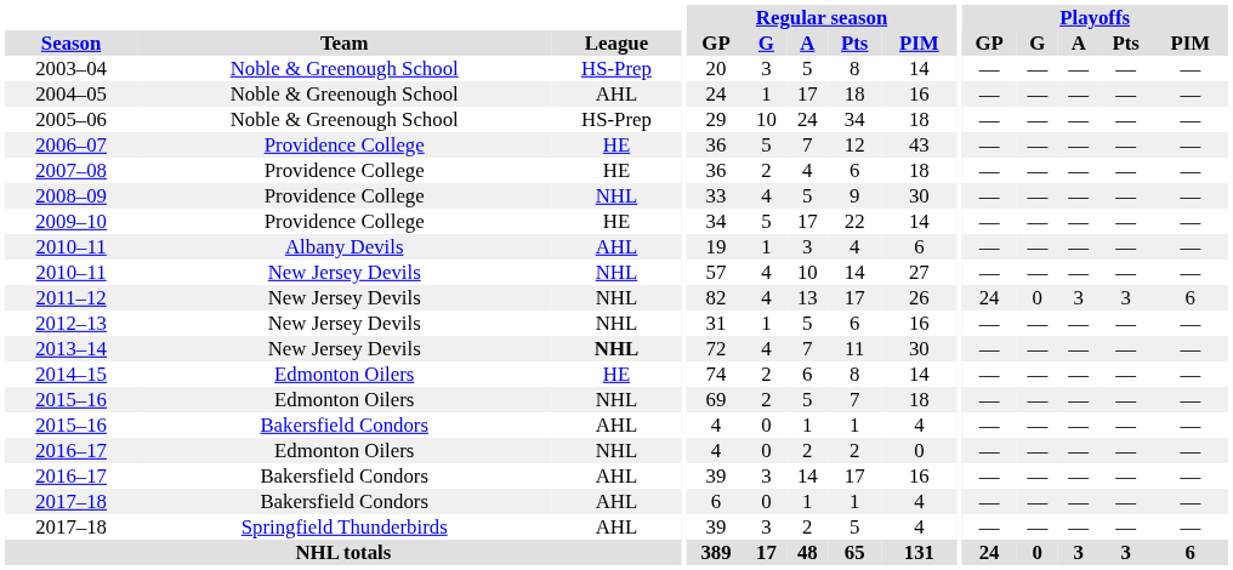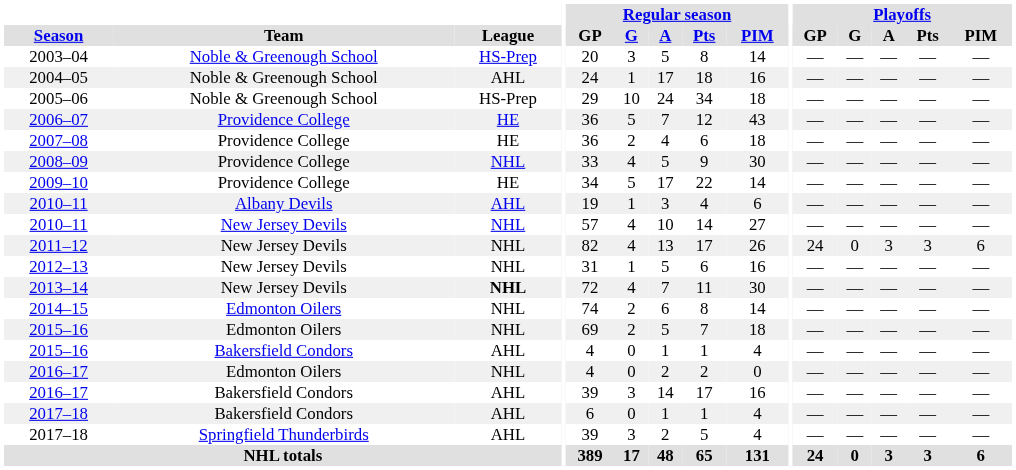 <table border="0" cellpadding="1" cellspacing="0" style="text-align:center; width:60em">
 <tr bgcolor="#e0e0e0">
 <th colspan="3"  bgcolor="#ffffff"></th>
 <th rowspan="99" bgcolor="#ffffff"></th>
 <th colspan="5"><a href='#'>Regular season</a></th>
 <th rowspan="99" bgcolor="#ffffff"></th>
 <th colspan="5"><a href='#'>Playoffs</a></th>
 </tr>
 <tr bgcolor="#e0e0e0">
 <th><a href='#'>Season</a></th>
 <th>Team</th>
 <th>League</th>
 <th>GP</th>
 <th><a href='#'>G</a></th>
 <th><a href='#'>A</a></th>
 <th><a href='#'>Pts</a></th>
 <th><a href='#'>PIM</a></th>
 <th>GP</th>
 <th>G</th>
 <th>A</th>
 <th>Pts</th>
 <th>PIM</th>
 </tr>
 <tr>
 <td>2003–04</td>
 <td><a href='#'>Noble & Greenough School</a></td>
 <td><a href='#'>HS-Prep</a></td>
 <td>20</td>
 <td>3</td>
 <td>5</td>
 <td>8</td>
 <td>14</td>
 <td>—</td>
 <td>—</td>
 <td>—</td>
 <td>—</td>
 <td>—</td>
 </tr>
 <tr bgcolor="#f0f0f0">
 <td>2004–05</td>
 <td>Noble & Greenough School</td>
 <td>AHL</td>
 <td>24</td>
 <td>1</td>
 <td>17</td>
 <td>18</td>
 <td>16</td>
 <td>—</td>
 <td>—</td>
 <td>—</td>
 <td>—</td>
 <td>—</td>
 </tr>
 <tr>
 <td>2005–06</td>
 <td>Noble & Greenough School</td>
 <td>HS-Prep</td>
 <td>29</td>
 <td>10</td>
 <td>24</td>
 <td>34</td>
 <td>18</td>
 <td>—</td>
 <td>—</td>
 <td>—</td>
 <td>—</td>
 <td>—</td>
 </tr>
 <tr bgcolor="#f0f0f0">
 <td><a href='#'>2006–07</a></td>
 <td><a href='#'>Providence College</a></td>
 <td><a href='#'>HE</a></td>
 <td>36</td>
 <td>5</td>
 <td>7</td>
 <td>12</td>
 <td>43</td>
 <td>—</td>
 <td>—</td>
 <td>—</td>
 <td>—</td>
 <td>—</td>
 </tr>
 <tr>
 <td><a href='#'>2007–08</a></td>
 <td>Providence College</td>
 <td>HE</td>
 <td>36</td>
 <td>2</td>
 <td>4</td>
 <td>6</td>
 <td>18</td>
 <td>—</td>
 <td>—</td>
 <td>—</td>
 <td>—</td>
 <td>—</td>
 </tr>
 <tr bgcolor="#f0f0f0">
 <td><a href='#'>2008–09</a></td>
 <td>Providence College</td>
 <td><a href='#'>NHL</a></td>
 <td>33</td>
 <td>4</td>
 <td>5</td>
 <td>9</td>
 <td>30</td>
 <td>—</td>
 <td>—</td>
 <td>—</td>
 <td>—</td>
 <td>—</td>
 </tr>
 <tr>
 <td><a href='#'>2009–10</a></td>
 <td>Providence College</td>
 <td>HE</td>
 <td>34</td>
 <td>5</td>
 <td>17</td>
 <td>22</td>
 <td>14</td>
 <td>—</td>
 <td>—</td>
 <td>—</td>
 <td>—</td>
 <td>—</td>
 </tr>
 <tr bgcolor="#f0f0f0">
 <td><a href='#'>2010–11</a></td>
 <td><a href='#'>Albany Devils</a></td>
 <td><a href='#'>AHL</a></td>
 <td>19</td>
 <td>1</td>
 <td>3</td>
 <td>4</td>
 <td>6</td>
 <td>—</td>
 <td>—</td>
 <td>—</td>
 <td>—</td>
 <td>—</td>
 </tr>
 <tr>
 <td><a href='#'>2010–11</a></td>
 <td><a href='#'>New Jersey Devils</a></td>
 <td><a href='#'>NHL</a></td>
 <td>57</td>
 <td>4</td>
 <td>10</td>
 <td>14</td>
 <td>27</td>
 <td>—</td>
 <td>—</td>
 <td>—</td>
 <td>—</td>
 <td>—</td>
 </tr>
 <tr bgcolor="#f0f0f0">
 <td><a href='#'>2011–12</a></td>
 <td>New Jersey Devils</td>
 <td>NHL</td>
 <td>82</td>
 <td>4</td>
 <td>13</td>
 <td>17</td>
 <td>26</td>
 <td>24</td>
 <td>0</td>
 <td>3</td>
 <td>3</td>
 <td>6</td>
 </tr>
 <tr>
 <td><a href='#'>2012–13</a></td>
 <td>New Jersey Devils</td>
 <td>NHL</td>
 <td>31</td>
 <td>1</td>
 <td>5</td>
 <td>6</td>
 <td>16</td>
 <td>—</td>
 <td>—</td>
 <td>—</td>
 <td>—</td>
 <td>—</td>
 </tr>
 <tr bgcolor="#f0f0f0">
 <td><a href='#'>2013–14</a></td>
 <td>New Jersey Devils</td>
 <td><strong>NHL</strong></td>
 <td>72</td>
 <td>4</td>
 <td>7</td>
 <td>11</td>
 <td>30</td>
 <td>—</td>
 <td>—</td>
 <td>—</td>
 <td>—</td>
 <td>—</td>
 </tr>
 <tr>
 <td><a href='#'>2014–15</a></td>
 <td><a href='#'>Edmonton Oilers</a></td>
-<td><a href='#'>HE</a></td>
+<td>NHL</td>
 <td>74</td>
 <td>2</td>
 <td>6</td>
 <td>8</td>
 <td>14</td>
 <td>—</td>
 <td>—</td>
 <td>—</td>
 <td>—</td>
 <td>—</td>
 </tr>
 <tr bgcolor="#f0f0f0">
 <td><a href='#'>2015–16</a></td>
 <td>Edmonton Oilers</td>
 <td>NHL</td>
 <td>69</td>
 <td>2</td>
 <td>5</td>
 <td>7</td>
 <td>18</td>
 <td>—</td>
 <td>—</td>
 <td>—</td>
 <td>—</td>
 <td>—</td>
 </tr>
 <tr>
 <td><a href='#'>2015–16</a></td>
 <td><a href='#'>Bakersfield Condors</a></td>
 <td>AHL</td>
 <td>4</td>
 <td>0</td>
 <td>1</td>
 <td>1</td>
 <td>4</td>
 <td>—</td>
 <td>—</td>
 <td>—</td>
 <td>—</td>
 <td>—</td>
 </tr>
 <tr bgcolor="#f0f0f0">
 <td><a href='#'>2016–17</a></td>
 <td>Edmonton Oilers</td>
 <td>NHL</td>
 <td>4</td>
 <td>0</td>
 <td>2</td>
 <td>2</td>
 <td>0</td>
 <td>—</td>
 <td>—</td>
 <td>—</td>
 <td>—</td>
 <td>—</td>
 </tr>
 <tr>
 <td><a href='#'>2016–17</a></td>
 <td>Bakersfield Condors</td>
 <td>AHL</td>
 <td>39</td>
 <td>3</td>
 <td>14</td>
 <td>17</td>
 <td>16</td>
 <td>—</td>
 <td>—</td>
 <td>—</td>
 <td>—</td>
 <td>—</td>
 </tr>
 <tr bgcolor="#f0f0f0">
 <td><a href='#'>2017–18</a></td>
 <td>Bakersfield Condors</td>
 <td>AHL</td>
 <td>6</td>
 <td>0</td>
 <td>1</td>
 <td>1</td>
 <td>4</td>
 <td>—</td>
 <td>—</td>
 <td>—</td>
 <td>—</td>
 <td>—</td>
 </tr>
 <tr>
 <td>2017–18</td>
 <td><a href='#'>Springfield Thunderbirds</a></td>
 <td>AHL</td>
 <td>39</td>
 <td>3</td>
 <td>2</td>
 <td>5</td>
 <td>4</td>
 <td>—</td>
 <td>—</td>
 <td>—</td>
 <td>—</td>
 <td>—</td>
 </tr>
 <tr bgcolor="#e0e0e0">
 <th colspan="3">NHL totals</th>
 <th>389</th>
 <th>17</th>
 <th>48</th>
 <th>65</th>
 <th>131</th>
 <th>24</th>
 <th>0</th>
 <th>3</th>
 <th>3</th>
 <th>6</th>
 </tr>
 </table>
